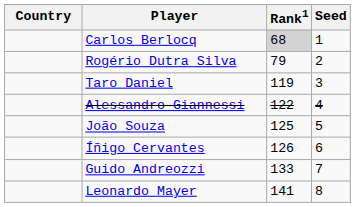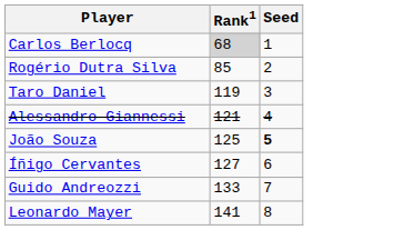 <table class="sortable wikitable">
 <tr>
-<th width="70">Country</th>
 <th width="175">Player</th>
 <th>Rank<sup>1</sup></th>
 <th>Seed</th>
 </tr>
 <tr>
-<td></td>
 <td><a href='#'>Carlos Berlocq</a></td>
 <td style="background: lightgrey;">68</td>
 <td>1</td>
 </tr>
 <tr>
-<td></td>
 <td><a href='#'>Rogério Dutra Silva</a></td>
-<td>79</td>
+<td>85</td>
 <td>2</td>
 </tr>
 <tr>
-<td></td>
 <td><a href='#'>Taro Daniel</a></td>
 <td>119</td>
 <td>3</td>
 </tr>
 <tr>
-<td><s></s></td>
 <td><s><a href='#'>Alessandro Giannessi</a></s></td>
-<td><s>122</s></td>
+<td><s>121</s></td>
 <td><s>4</s></td>
 </tr>
 <tr>
-<td></td>
 <td><a href='#'>João Souza</a></td>
 <td>125</td>
-<td>5</td>
+<td><strong>5</strong></td>
 </tr>
 <tr>
-<td></td>
 <td><a href='#'>Íñigo Cervantes</a></td>
-<td>126</td>
+<td>127</td>
 <td>6</td>
 </tr>
 <tr>
-<td></td>
 <td><a href='#'>Guido Andreozzi</a></td>
 <td>133</td>
 <td>7</td>
 </tr>
 <tr>
-<td></td>
 <td><a href='#'>Leonardo Mayer</a></td>
 <td>141</td>
 <td>8</td>
 </tr>
 </table>
